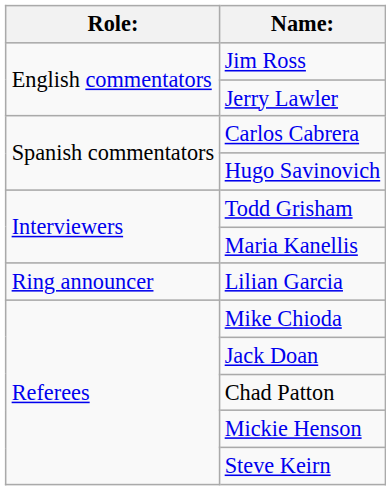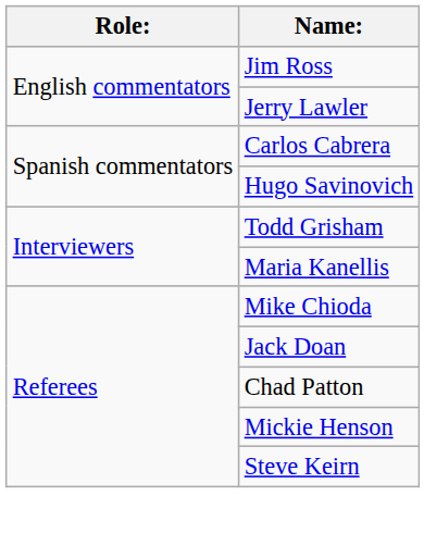 <table class="wikitable" style="font-size:90%; margin:0.5em 0 0.5em 1em; float:right; clear:right;">
 <tr>
 <th>Role:</th>
 <th>Name:</th>
 </tr>
 <tr>
 <td rowspan="2">English <a href='#'>commentators</a></td>
 <td><a href='#'>Jim Ross</a></td>
 </tr>
 <tr>
 <td><a href='#'>Jerry Lawler</a></td>
 </tr>
 <tr>
 <td rowspan="2">Spanish commentators</td>
 <td><a href='#'>Carlos Cabrera</a></td>
 </tr>
 <tr>
 <td><a href='#'>Hugo Savinovich</a></td>
 </tr>
 <tr>
 <td rowspan="2"><a href='#'>Interviewers</a></td>
 <td><a href='#'>Todd Grisham</a></td>
 </tr>
 <tr>
 <td><a href='#'>Maria Kanellis</a></td>
 </tr>
 <tr>
-<td><a href='#'>Ring announcer</a></td>
-<td><a href='#'>Lilian Garcia</a></td>
-</tr>
-<tr>
 <td rowspan="5"><a href='#'>Referees</a></td>
 <td><a href='#'>Mike Chioda</a></td>
 </tr>
 <tr>
 <td><a href='#'>Jack Doan</a></td>
 </tr>
 <tr>
 <td>Chad Patton</td>
 </tr>
 <tr>
 <td><a href='#'>Mickie Henson</a></td>
 </tr>
 <tr>
 <td><a href='#'>Steve Keirn</a></td>
 </tr>
 </table>
